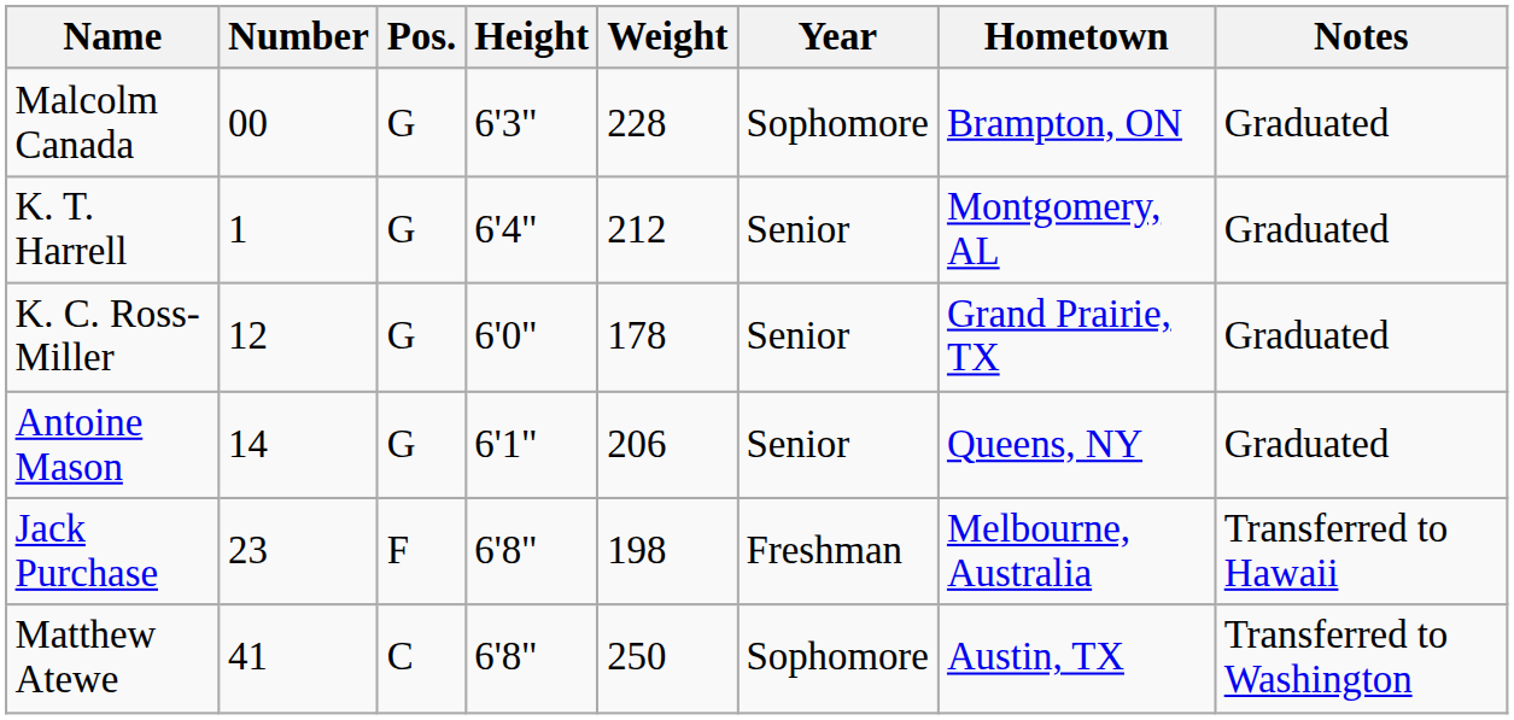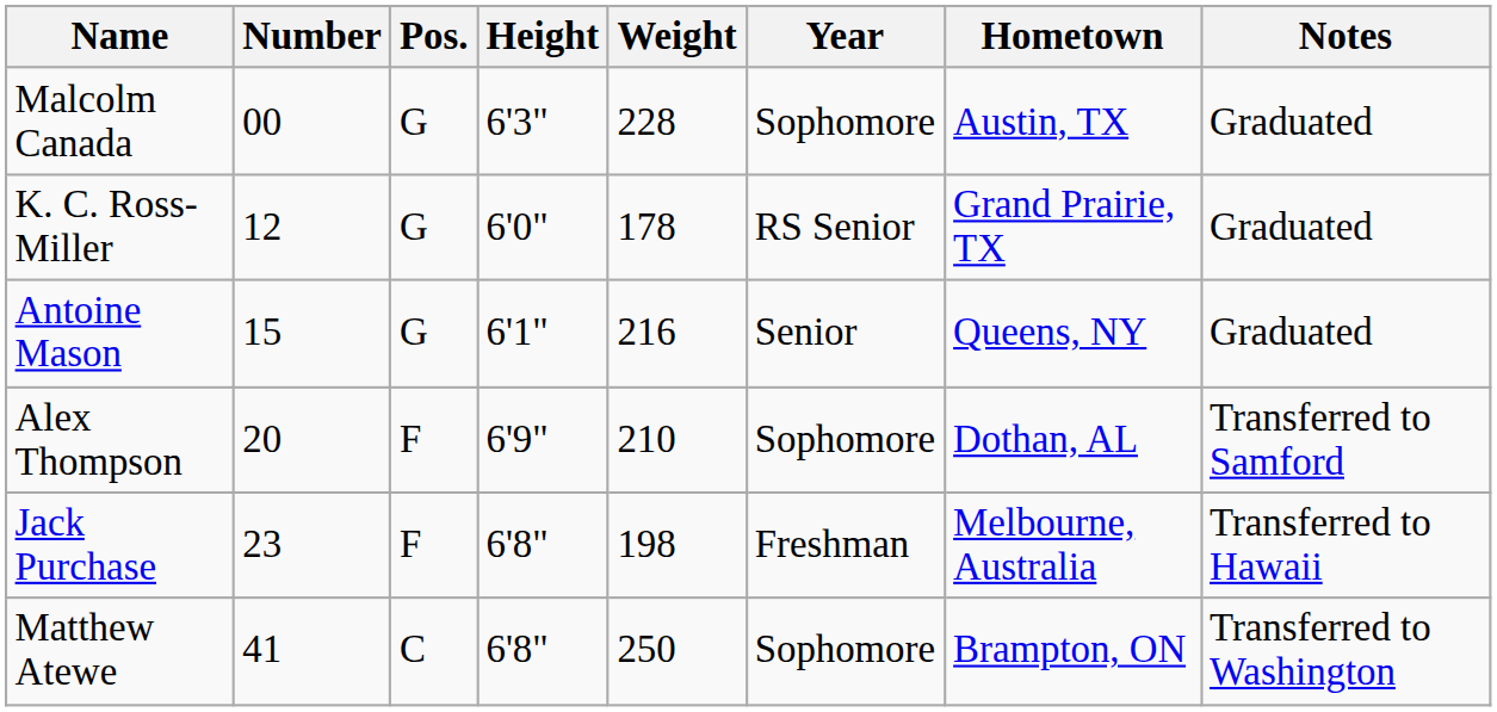 <table class="wikitable sortable" border="1">
 <tr>
 <th>Name</th>
 <th>Number</th>
 <th>Pos.</th>
 <th>Height</th>
 <th>Weight</th>
 <th>Year</th>
 <th>Hometown</th>
 <th class="unsortable">Notes</th>
 </tr>
 <tr>
 <td>Malcolm Canada</td>
 <td>00</td>
 <td>G</td>
 <td>6'3"</td>
 <td>228</td>
 <td>Sophomore</td>
-<td><a href='#'>Brampton, ON</a></td>
-<td>Graduated</td>
-</tr>
-<tr>
-<td>K. T. Harrell</td>
-<td>1</td>
-<td>G</td>
-<td>6'4"</td>
-<td>212</td>
-<td>Senior</td>
-<td><a href='#'>Montgomery, AL</a></td>
+<td><a href='#'>Austin, TX</a></td>
 <td>Graduated</td>
 </tr>
 <tr>
 <td>K. C. Ross-Miller</td>
 <td>12</td>
 <td>G</td>
 <td>6'0"</td>
 <td>178</td>
-<td>Senior</td>
+<td>RS Senior</td>
 <td><a href='#'>Grand Prairie, TX</a></td>
 <td>Graduated</td>
 </tr>
 <tr>
 <td><a href='#'>Antoine Mason</a></td>
-<td>14</td>
+<td>15</td>
 <td>G</td>
 <td>6'1"</td>
-<td>206</td>
+<td>216</td>
 <td>Senior</td>
 <td><a href='#'>Queens, NY</a></td>
 <td>Graduated</td>
+</tr>
+<tr>
+<td>Alex Thompson</td>
+<td>20</td>
+<td>F</td>
+<td>6'9"</td>
+<td>210</td>
+<td>Sophomore</td>
+<td><a href='#'>Dothan, AL</a></td>
+<td>Transferred to <a href='#'>Samford</a></td>
 </tr>
 <tr>
 <td><a href='#'>Jack Purchase</a></td>
 <td>23</td>
 <td>F</td>
 <td>6'8"</td>
 <td>198</td>
 <td>Freshman</td>
 <td><a href='#'>Melbourne, Australia</a></td>
 <td>Transferred to <a href='#'>Hawaii</a></td>
 </tr>
 <tr>
 <td>Matthew Atewe</td>
 <td>41</td>
 <td>C</td>
 <td>6'8"</td>
 <td>250</td>
 <td>Sophomore</td>
-<td><a href='#'>Austin, TX</a></td>
+<td><a href='#'>Brampton, ON</a></td>
 <td>Transferred to <a href='#'>Washington</a></td>
 </tr>
 </table>
